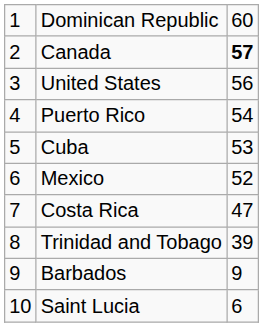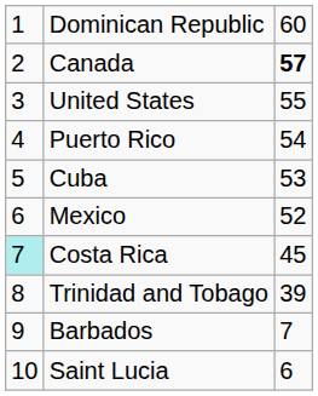 <table class="wikitable">
 <tr>
 <td>1</td>
 <td>Dominican Republic</td>
 <td>60</td>
 </tr>
 <tr>
 <td>2</td>
 <td>Canada</td>
 <td><strong>57</strong></td>
 </tr>
 <tr>
 <td>3</td>
 <td>United States</td>
-<td>56</td>
+<td>55</td>
 </tr>
 <tr>
 <td>4</td>
 <td>Puerto Rico</td>
 <td>54</td>
 </tr>
 <tr>
 <td>5</td>
 <td>Cuba</td>
 <td>53</td>
 </tr>
 <tr>
 <td>6</td>
 <td>Mexico</td>
 <td>52</td>
 </tr>
 <tr>
-<td>7</td>
+<td style="background: paleturquoise;">7</td>
 <td>Costa Rica</td>
-<td>47</td>
+<td>45</td>
 </tr>
 <tr>
 <td>8</td>
 <td>Trinidad and Tobago</td>
 <td>39</td>
 </tr>
 <tr>
 <td>9</td>
 <td>Barbados</td>
-<td>9</td>
+<td>7</td>
 </tr>
 <tr>
 <td>10</td>
 <td>Saint Lucia</td>
 <td>6</td>
 </tr>
 </table>
